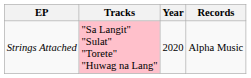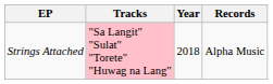 <table class="wikitable">
 <tr>
 <th>EP</th>
 <th>Tracks</th>
 <th>Year</th>
 <th>Records</th>
 </tr>
 <tr>
 <td><em>Strings Attached</em></td>
 <td style="background: pink;">"Sa Langit" <br>"Sulat" <br>"Torete" <br>"Huwag na Lang"</td>
-<td>2020</td>
+<td>2018</td>
 <td>Alpha Music</td>
 </tr>
 </table>
